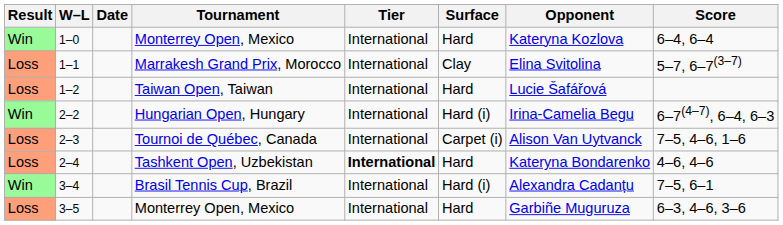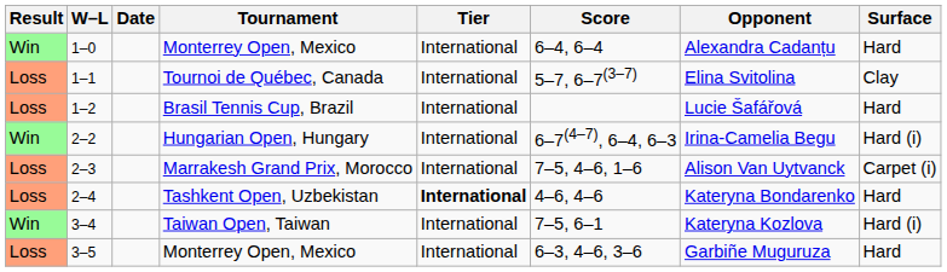 <table class="sortable wikitable">
 <tr>
 <th>Result</th>
 <th class="unsortable">W–L</th>
 <th>Date</th>
 <th>Tournament</th>
 <th>Tier</th>
+<th class="unsortable">Score</th>
+<th>Opponent</th>
 <th>Surface</th>
-<th>Opponent</th>
-<th class="unsortable">Score</th>
 </tr>
 <tr>
 <td style=background:#98fb98>Win</td>
 <td><small>1–0</small></td>
 <td><a href='#'></a></td>
 <td><a href='#'>Monterrey Open</a>, Mexico</td>
 <td>International</td>
+<td>6–4, 6–4</td>
+<td> <a href='#'>Alexandra Cadanțu</a></td>
 <td>Hard</td>
-<td> <a href='#'>Kateryna Kozlova</a></td>
-<td>6–4, 6–4</td>
 </tr>
 <tr>
 <td style=background:#ffa07a>Loss</td>
 <td><small>1–1</small></td>
 <td></td>
-<td><a href='#'>Marrakesh Grand Prix</a>, Morocco</td>
+<td><a href='#'>Tournoi de Québec</a>, Canada</td>
 <td>International</td>
+<td>5–7, 6–7<sup>(3–7)</sup></td>
+<td> <a href='#'>Elina Svitolina</a></td>
 <td>Clay</td>
-<td> <a href='#'>Elina Svitolina</a></td>
-<td>5–7, 6–7<sup>(3–7)</sup></td>
 </tr>
 <tr>
 <td style=background:#ffa07a>Loss</td>
 <td><small>1–2</small></td>
 <td><a href='#'></a></td>
-<td><a href='#'>Taiwan Open</a>, Taiwan</td>
+<td><a href='#'>Brasil Tennis Cup</a>, Brazil</td>
 <td>International</td>
+<td></td>
+<td> <a href='#'>Lucie Šafářová</a></td>
 <td>Hard</td>
-<td> <a href='#'>Lucie Šafářová</a></td>
-<td></td>
 </tr>
 <tr>
 <td style=background:#98fb98>Win</td>
 <td><small>2–2</small></td>
 <td><a href='#'></a></td>
 <td><a href='#'>Hungarian Open</a>, Hungary</td>
 <td>International</td>
+<td>6–7<sup>(4–7)</sup>, 6–4, 6–3</td>
+<td> <a href='#'>Irina-Camelia Begu</a></td>
 <td>Hard (i)</td>
-<td> <a href='#'>Irina-Camelia Begu</a></td>
-<td>6–7<sup>(4–7)</sup>, 6–4, 6–3</td>
 </tr>
 <tr>
 <td style=background:#ffa07a>Loss</td>
 <td><small>2–3</small></td>
 <td><a href='#'></a></td>
-<td><a href='#'>Tournoi de Québec</a>, Canada</td>
+<td><a href='#'>Marrakesh Grand Prix</a>, Morocco</td>
 <td>International</td>
+<td>7–5, 4–6, 1–6</td>
+<td> <a href='#'>Alison Van Uytvanck</a></td>
 <td>Carpet (i)</td>
-<td> <a href='#'>Alison Van Uytvanck</a></td>
-<td>7–5, 4–6, 1–6</td>
 </tr>
 <tr>
 <td style=background:#ffa07a>Loss</td>
 <td><small>2–4</small></td>
 <td><a href='#'></a></td>
 <td><a href='#'>Tashkent Open</a>, Uzbekistan</td>
 <td><strong>International</strong></td>
+<td>4–6, 4–6</td>
+<td> <a href='#'>Kateryna Bondarenko</a></td>
 <td>Hard</td>
-<td> <a href='#'>Kateryna Bondarenko</a></td>
-<td>4–6, 4–6</td>
 </tr>
 <tr>
 <td style=background:#98fb98>Win</td>
 <td><small>3–4</small></td>
 <td><a href='#'></a></td>
-<td><a href='#'>Brasil Tennis Cup</a>, Brazil</td>
+<td><a href='#'>Taiwan Open</a>, Taiwan</td>
 <td>International</td>
+<td>7–5, 6–1</td>
+<td> <a href='#'>Kateryna Kozlova</a></td>
 <td>Hard (i)</td>
-<td> <a href='#'>Alexandra Cadanțu</a></td>
-<td>7–5, 6–1</td>
 </tr>
 <tr>
 <td style=background:#ffa07a>Loss</td>
 <td><small>3–5</small></td>
 <td><a href='#'></a></td>
 <td>Monterrey Open, Mexico</td>
 <td>International</td>
+<td>6–3, 4–6, 3–6</td>
+<td> <a href='#'>Garbiñe Muguruza</a></td>
 <td>Hard</td>
-<td> <a href='#'>Garbiñe Muguruza</a></td>
-<td>6–3, 4–6, 3–6</td>
 </tr>
 </table>
